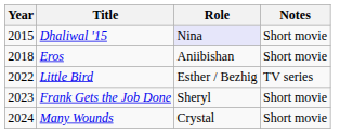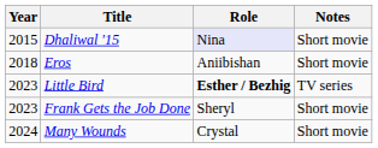 <table class="wikitable sortable">
 <tr>
 <th>Year</th>
 <th>Title</th>
 <th>Role</th>
 <th class="unsortable">Notes</th>
 </tr>
 <tr>
 <td>2015</td>
 <td><em><a href='#'>Dhaliwal '15</a></em></td>
 <td style="background: lavender;">Nina</td>
 <td>Short movie</td>
 </tr>
 <tr>
 <td>2018</td>
 <td><em><a href='#'>Eros</a></em></td>
 <td>Aniibishan</td>
 <td>Short movie</td>
 </tr>
 <tr>
-<td>2022</td>
+<td>2023</td>
 <td><em><a href='#'>Little Bird</a></em></td>
-<td>Esther / Bezhig</td>
+<td><strong>Esther / Bezhig</strong></td>
 <td>TV series</td>
 </tr>
 <tr>
 <td>2023</td>
 <td><em><a href='#'>Frank Gets the Job Done</a></em></td>
 <td>Sheryl</td>
 <td>Short movie</td>
 </tr>
 <tr>
 <td>2024</td>
 <td><em><a href='#'>Many Wounds</a></em></td>
 <td>Crystal</td>
 <td>Short movie</td>
 </tr>
 </table>
